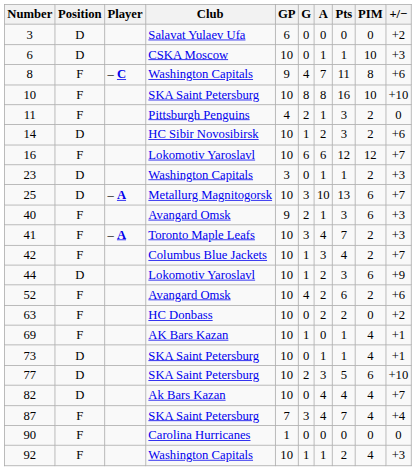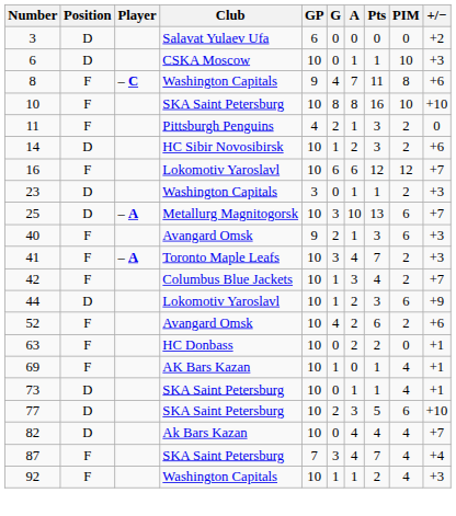 <table class="wikitable sortable" style="text-align: center;">
 <tr>
 <th>Number</th>
 <th>Position</th>
 <th>Player</th>
 <th>Club</th>
 <th>GP</th>
 <th>G</th>
 <th>A</th>
 <th>Pts</th>
 <th>PIM</th>
 <th>+/−</th>
 </tr>
 <tr>
 <td>3</td>
 <td>D</td>
 <td align=left></td>
 <td align=left> <a href='#'>Salavat Yulaev Ufa</a></td>
 <td>6</td>
 <td>0</td>
 <td>0</td>
 <td>0</td>
 <td>0</td>
 <td>+2</td>
 </tr>
 <tr>
 <td>6</td>
 <td>D</td>
 <td align=left></td>
 <td align=left> <a href='#'>CSKA Moscow</a></td>
 <td>10</td>
 <td>0</td>
 <td>1</td>
 <td>1</td>
 <td>10</td>
 <td>+3</td>
 </tr>
 <tr>
 <td>8</td>
 <td>F</td>
 <td align=left> – <strong><a href='#'>C</a></strong></td>
 <td align=left> <a href='#'>Washington Capitals</a></td>
 <td>9</td>
 <td>4</td>
 <td>7</td>
 <td>11</td>
 <td>8</td>
 <td>+6</td>
 </tr>
 <tr>
 <td>10</td>
 <td>F</td>
 <td align=left></td>
 <td align=left> <a href='#'>SKA Saint Petersburg</a></td>
 <td>10</td>
 <td>8</td>
 <td>8</td>
 <td>16</td>
 <td>10</td>
 <td>+10</td>
 </tr>
 <tr>
 <td>11</td>
 <td>F</td>
 <td align=left></td>
 <td align=left> <a href='#'>Pittsburgh Penguins</a></td>
 <td>4</td>
 <td>2</td>
 <td>1</td>
 <td>3</td>
 <td>2</td>
 <td>0</td>
 </tr>
 <tr>
 <td>14</td>
 <td>D</td>
 <td align=left></td>
 <td align=left> <a href='#'>HC Sibir Novosibirsk</a></td>
 <td>10</td>
 <td>1</td>
 <td>2</td>
 <td>3</td>
 <td>2</td>
 <td>+6</td>
 </tr>
 <tr>
 <td>16</td>
 <td>F</td>
 <td align=left></td>
 <td align=left> <a href='#'>Lokomotiv Yaroslavl</a></td>
 <td>10</td>
 <td>6</td>
 <td>6</td>
 <td>12</td>
 <td>12</td>
 <td>+7</td>
 </tr>
 <tr>
 <td>23</td>
 <td>D</td>
 <td align=left></td>
 <td align=left> <a href='#'>Washington Capitals</a></td>
 <td>3</td>
 <td>0</td>
 <td>1</td>
 <td>1</td>
 <td>2</td>
 <td>+3</td>
 </tr>
 <tr>
 <td>25</td>
 <td>D</td>
 <td align=left> – <strong><a href='#'>A</a></strong></td>
 <td align=left> <a href='#'>Metallurg Magnitogorsk</a></td>
 <td>10</td>
 <td>3</td>
 <td>10</td>
 <td>13</td>
 <td>6</td>
 <td>+7</td>
 </tr>
 <tr>
 <td>40</td>
 <td>F</td>
 <td align=left></td>
 <td align=left> <a href='#'>Avangard Omsk</a></td>
 <td>9</td>
 <td>2</td>
 <td>1</td>
 <td>3</td>
 <td>6</td>
 <td>+3</td>
 </tr>
 <tr>
 <td>41</td>
 <td>F</td>
 <td align=left> – <strong><a href='#'>A</a></strong></td>
 <td align=left> <a href='#'>Toronto Maple Leafs</a></td>
 <td>10</td>
 <td>3</td>
 <td>4</td>
 <td>7</td>
 <td>2</td>
 <td>+3</td>
 </tr>
 <tr>
 <td>42</td>
 <td>F</td>
 <td align=left></td>
 <td align=left> <a href='#'>Columbus Blue Jackets</a></td>
 <td>10</td>
 <td>1</td>
 <td>3</td>
 <td>4</td>
 <td>2</td>
 <td>+7</td>
 </tr>
 <tr>
 <td>44</td>
 <td>D</td>
 <td align=left></td>
 <td align=left> <a href='#'>Lokomotiv Yaroslavl</a></td>
 <td>10</td>
 <td>1</td>
 <td>2</td>
 <td>3</td>
 <td>6</td>
 <td>+9</td>
 </tr>
 <tr>
 <td>52</td>
 <td>F</td>
 <td align=left></td>
 <td align=left> <a href='#'>Avangard Omsk</a></td>
 <td>10</td>
 <td>4</td>
 <td>2</td>
 <td>6</td>
 <td>2</td>
 <td>+6</td>
 </tr>
 <tr>
 <td>63</td>
 <td>F</td>
 <td align=left></td>
 <td align=left> <a href='#'>HC Donbass</a></td>
 <td>10</td>
 <td>0</td>
 <td>2</td>
 <td>2</td>
 <td>0</td>
-<td>+2</td>
+<td>+1</td>
 </tr>
 <tr>
 <td>69</td>
 <td>F</td>
 <td align=left></td>
 <td align=left> <a href='#'>AK Bars Kazan</a></td>
 <td>10</td>
 <td>1</td>
 <td>0</td>
 <td>1</td>
 <td>4</td>
 <td>+1</td>
 </tr>
 <tr>
 <td>73</td>
 <td>D</td>
 <td align=left></td>
 <td align=left> <a href='#'>SKA Saint Petersburg</a></td>
 <td>10</td>
 <td>0</td>
 <td>1</td>
 <td>1</td>
 <td>4</td>
 <td>+1</td>
 </tr>
 <tr>
 <td>77</td>
 <td>D</td>
 <td align=left></td>
 <td align=left> <a href='#'>SKA Saint Petersburg</a></td>
 <td>10</td>
 <td>2</td>
 <td>3</td>
 <td>5</td>
 <td>6</td>
 <td>+10</td>
 </tr>
 <tr>
 <td>82</td>
 <td>D</td>
 <td align=left></td>
 <td align=left> <a href='#'>Ak Bars Kazan</a></td>
 <td>10</td>
 <td>0</td>
 <td>4</td>
 <td>4</td>
 <td>4</td>
 <td>+7</td>
 </tr>
 <tr>
 <td>87</td>
 <td>F</td>
 <td align=left></td>
 <td align=left> <a href='#'>SKA Saint Petersburg</a></td>
 <td>7</td>
 <td>3</td>
 <td>4</td>
 <td>7</td>
 <td>4</td>
 <td>+4</td>
 </tr>
 <tr>
-<td>90</td>
-<td>F</td>
-<td align=left></td>
-<td align=left> <a href='#'>Carolina Hurricanes</a></td>
-<td>1</td>
-<td>0</td>
-<td>0</td>
-<td>0</td>
-<td>0</td>
-<td>0</td>
-</tr>
-<tr>
 <td>92</td>
 <td>F</td>
 <td align=left></td>
 <td align=left> <a href='#'>Washington Capitals</a></td>
 <td>10</td>
 <td>1</td>
 <td>1</td>
 <td>2</td>
 <td>4</td>
 <td>+3</td>
 </tr>
 </table>
